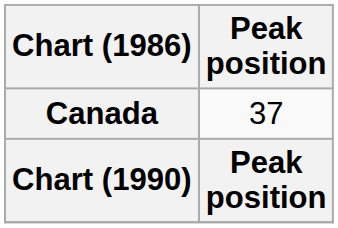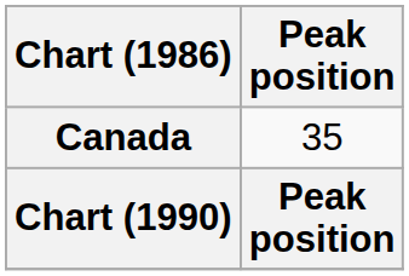 <table class="wikitable plainrowheaders">
 <tr>
 <th scope="col">Chart (1986)</th>
 <th>Peak<br>position</th>
 </tr>
 <tr>
 <th scope="row">Canada</th>
-<td style="text-align:center;">37</td>
+<td style="text-align:center;">35</td>
 </tr>
 <tr>
 <th scope="col">Chart (1990)</th>
 <th>Peak<br>position</th>
 </tr>
 <tr>
 </tr>
 </table>
